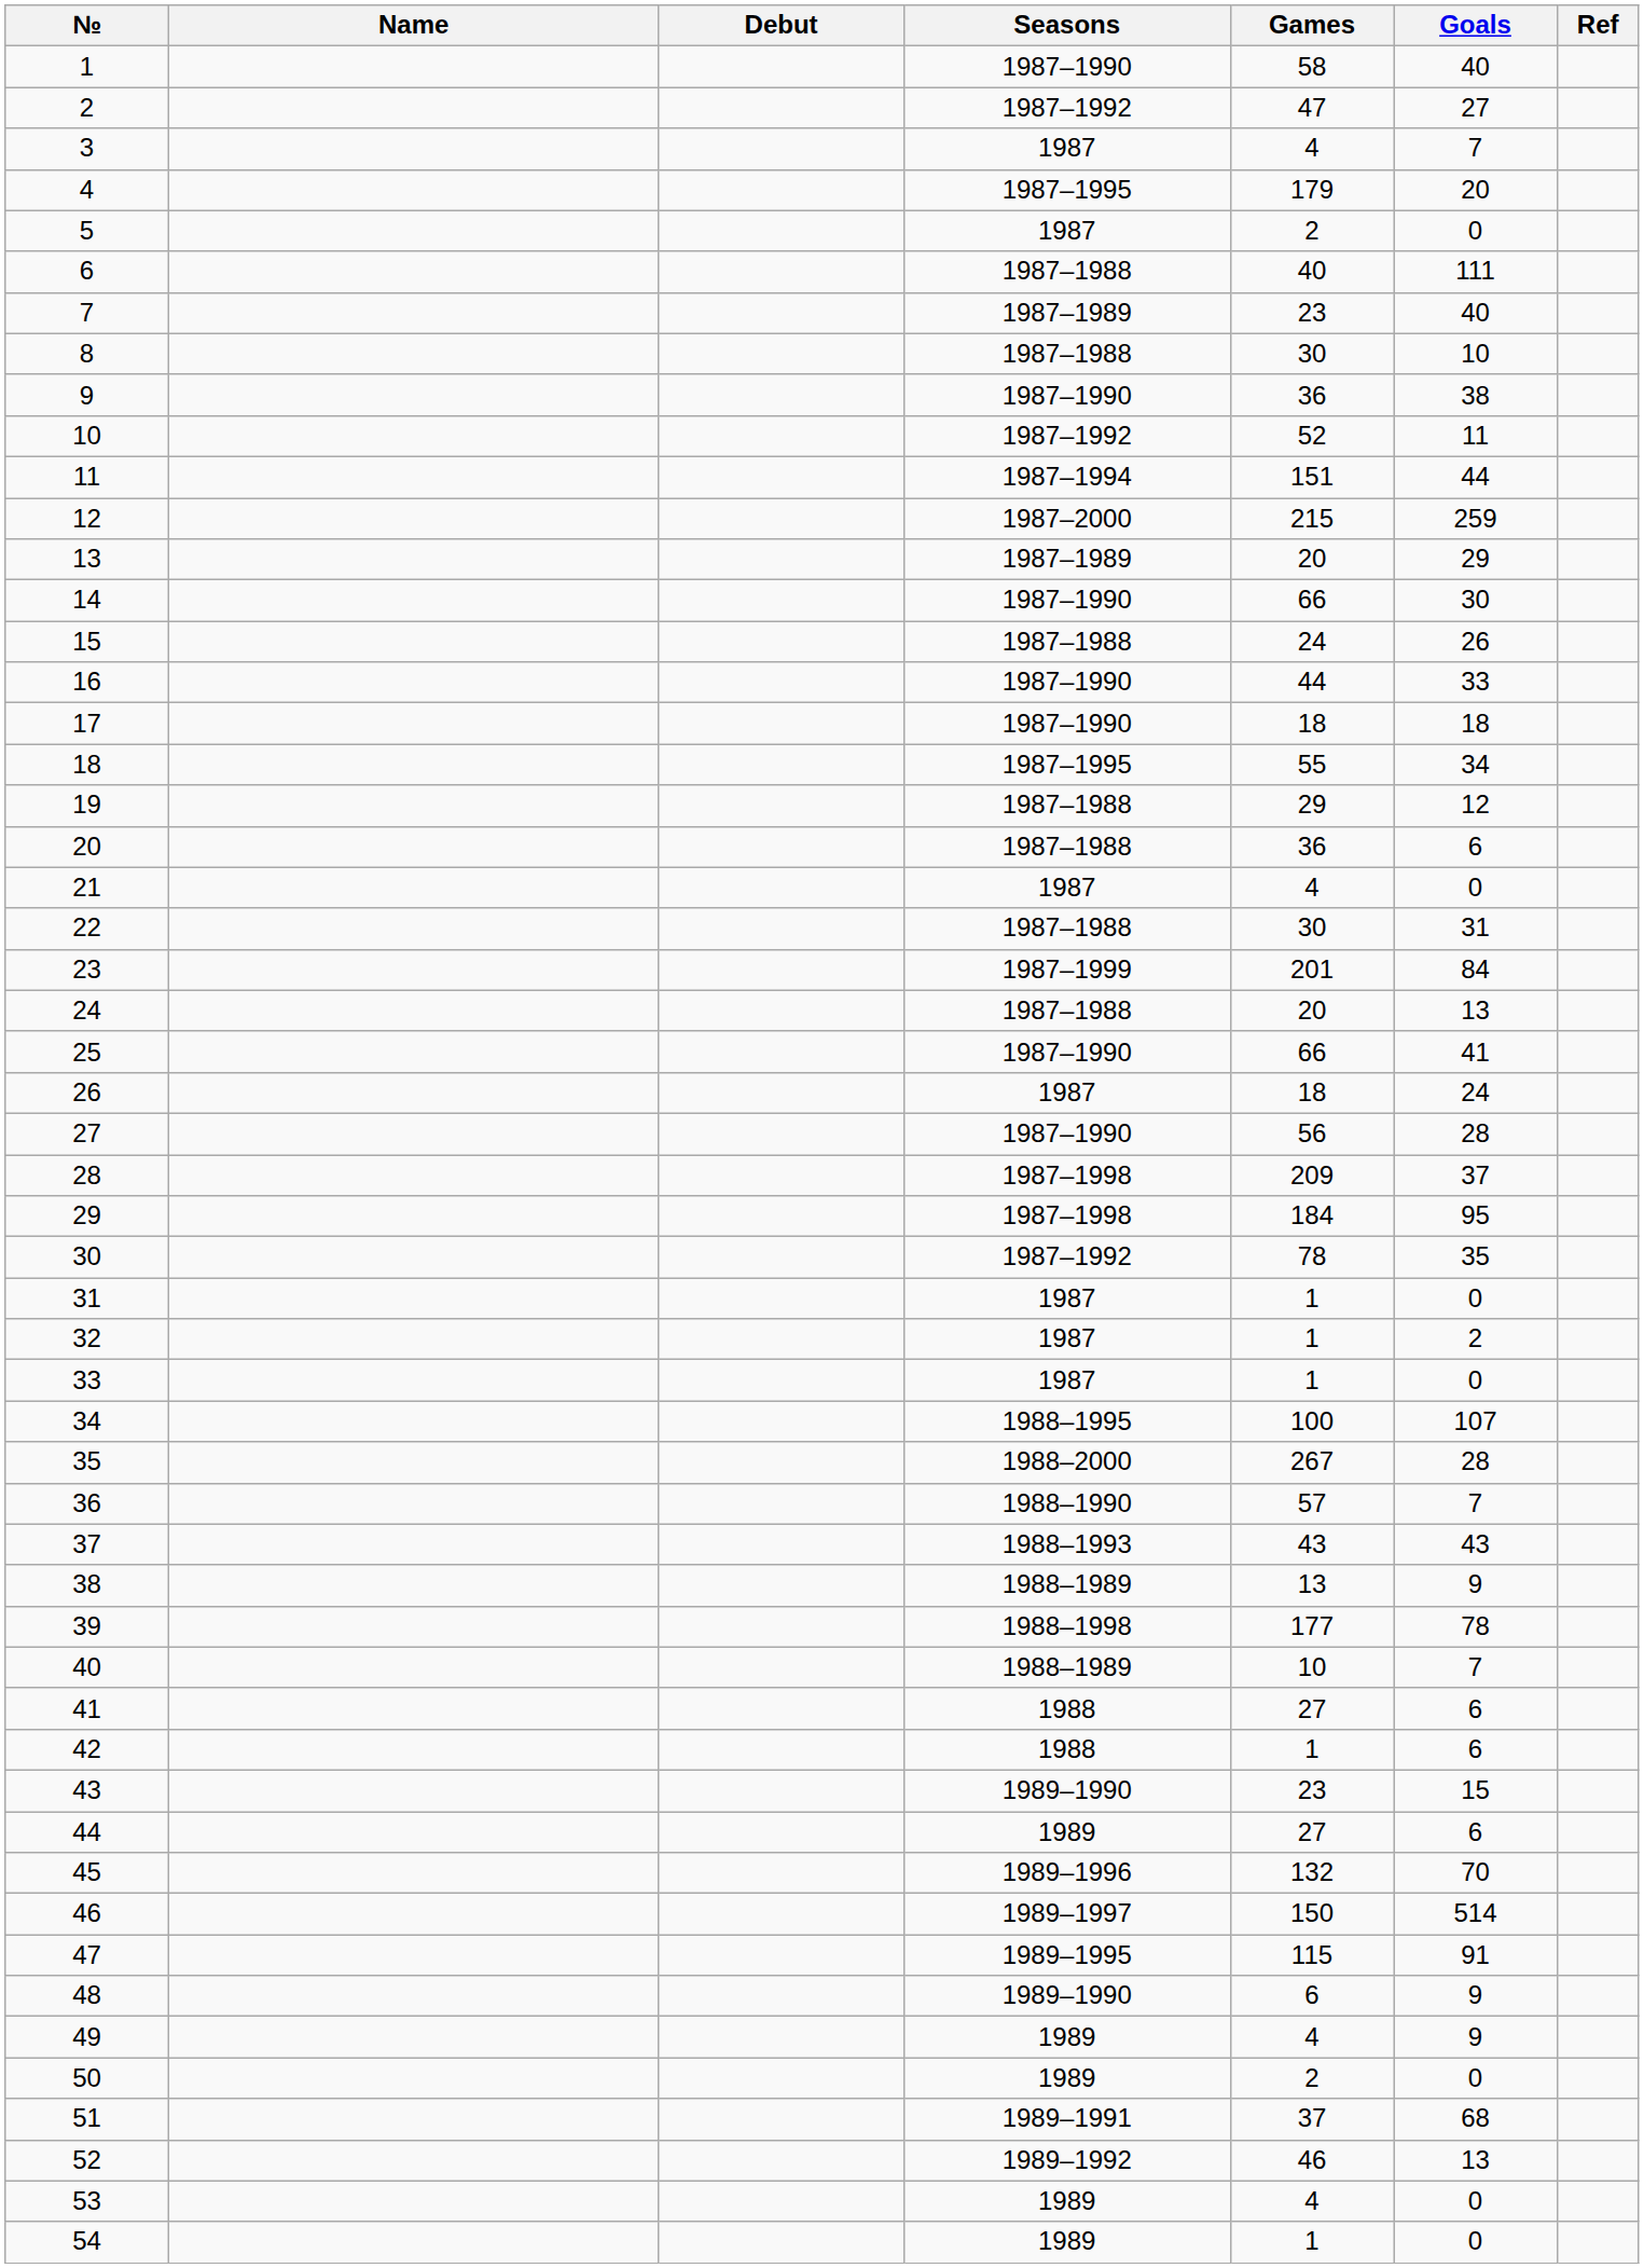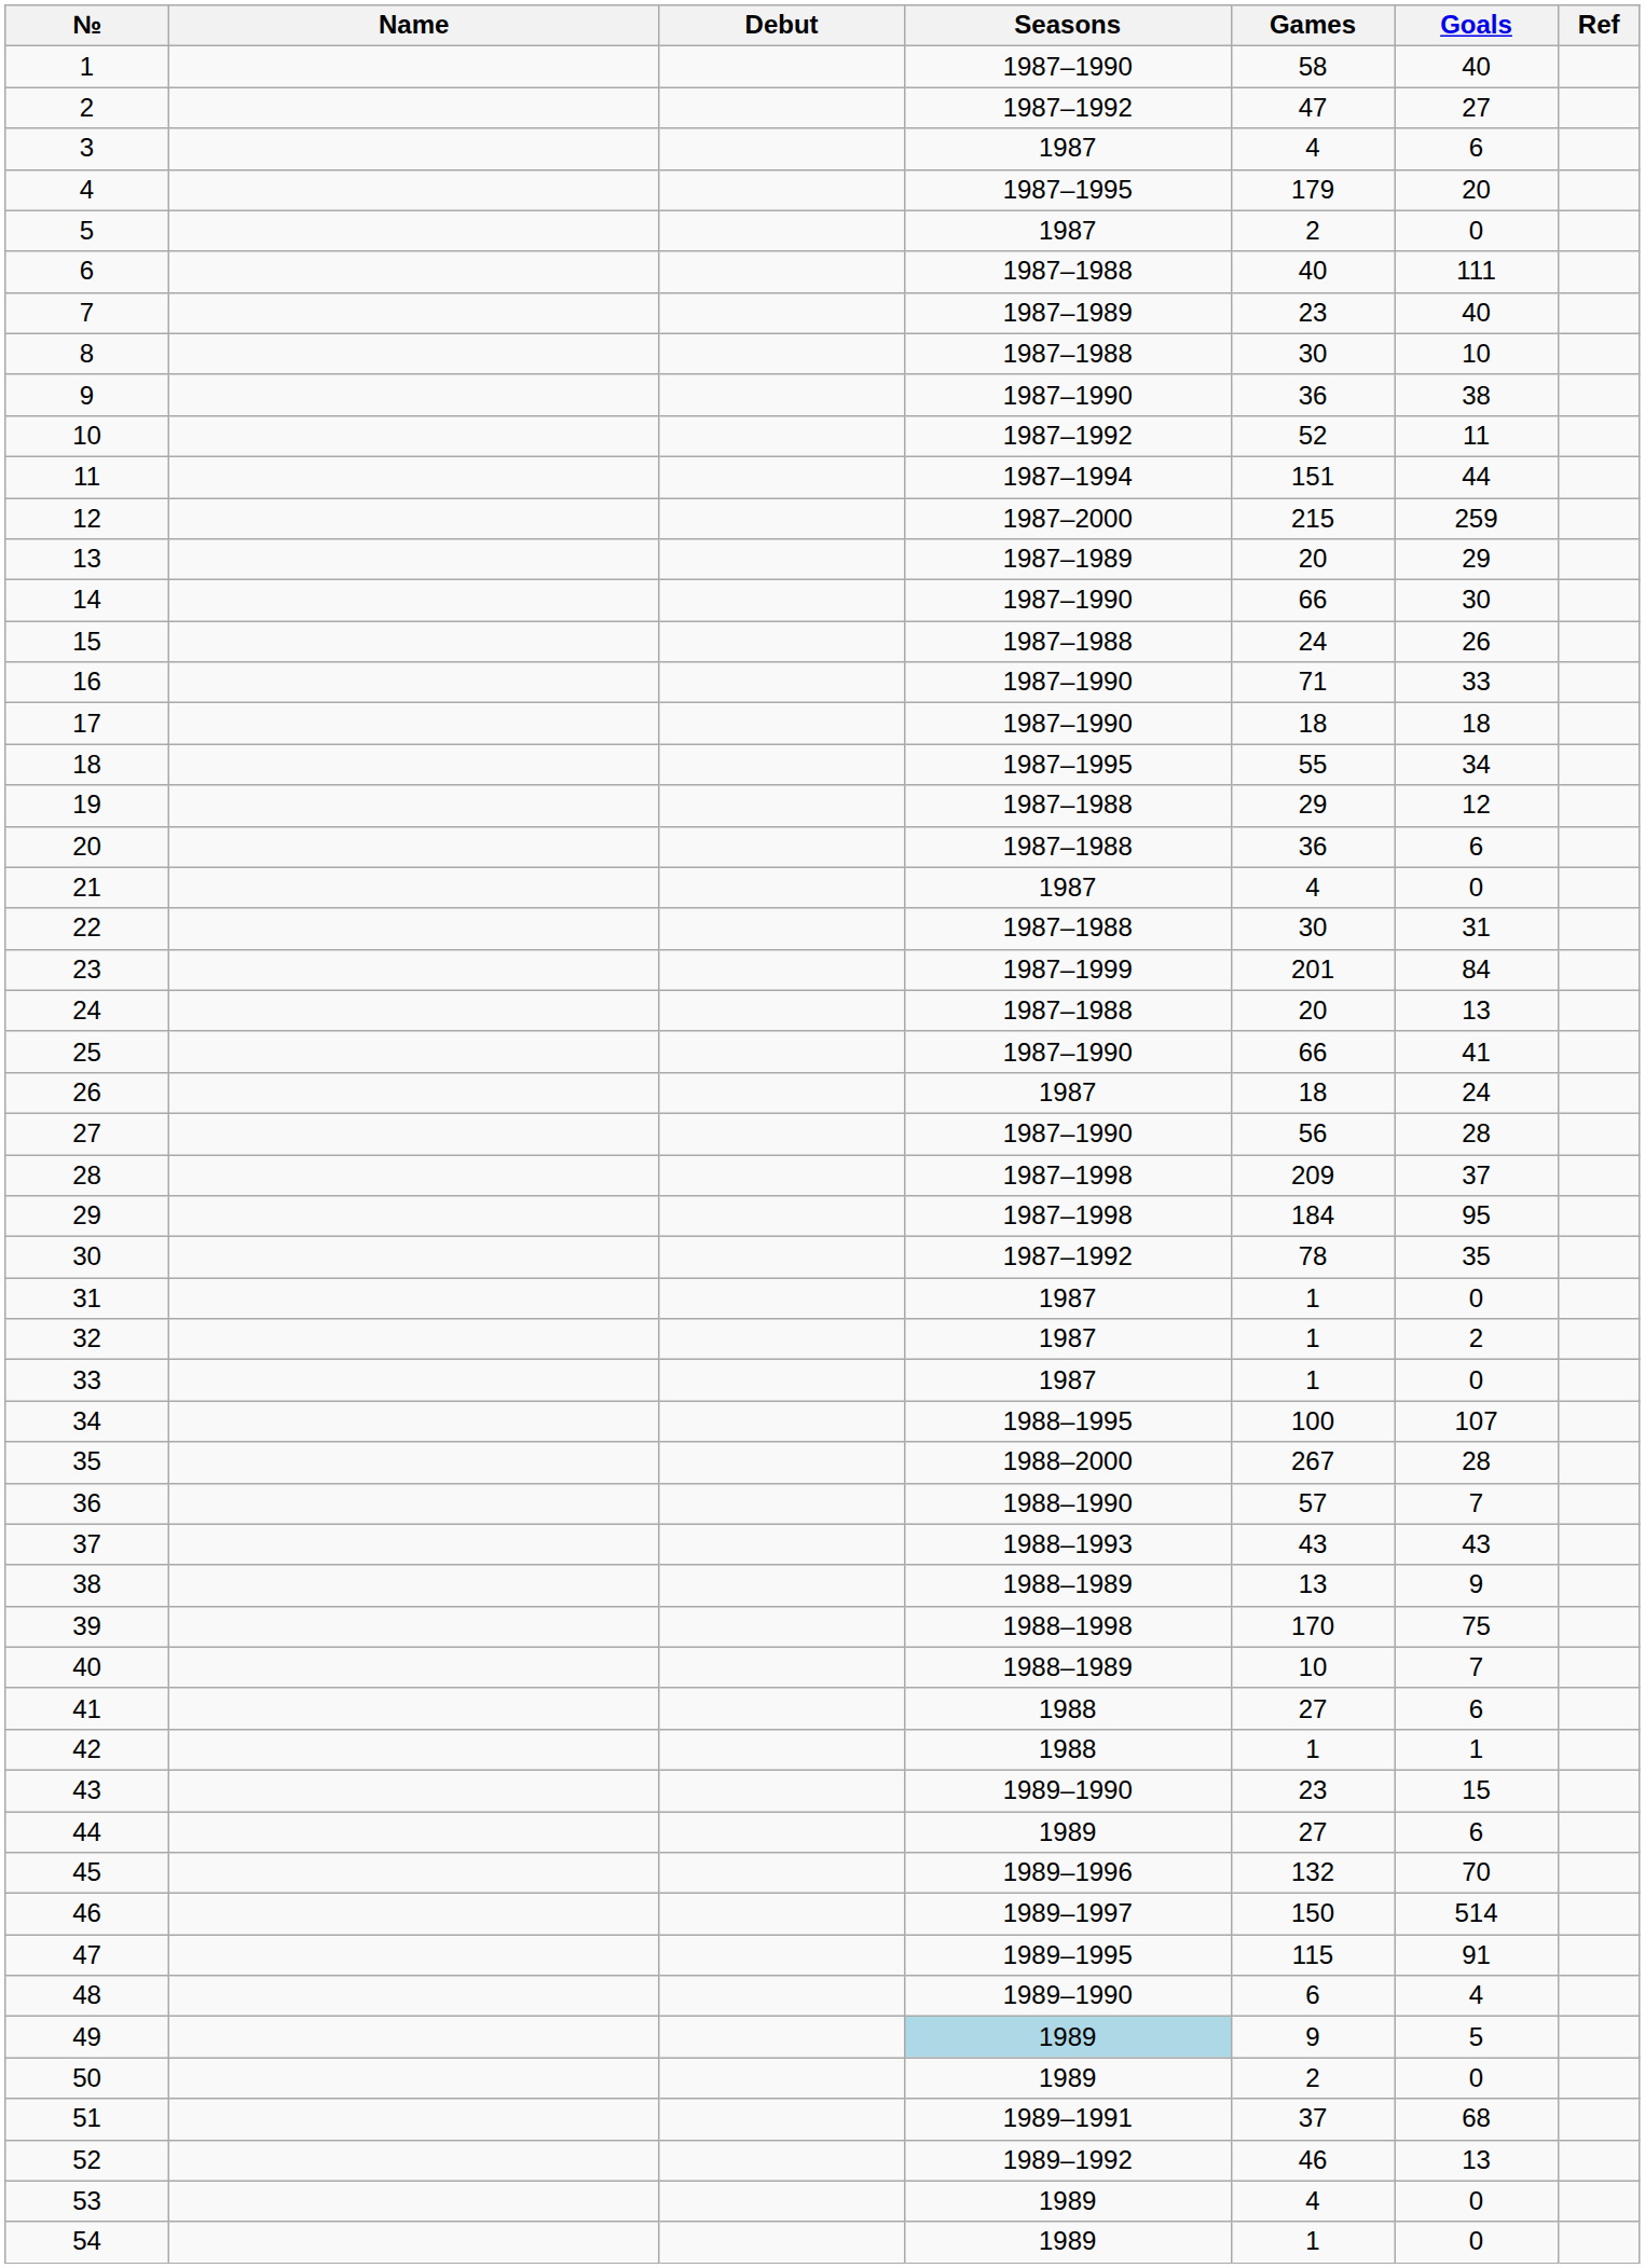 <table class="wikitable sortable" style="text-align:center; width:80%;">
 <tr>
 <th style="width=10%">№</th>
 <th style="width:30%">Name</th>
 <th style="width:15%">Debut</th>
 <th style="width:20%">Seasons</th>
 <th style="width:10%">Games</th>
 <th style="width:10%"><a href='#'>Goals</a></th>
 <th class="unsortable" style="width:5%">Ref</th>
 </tr>
 <tr>
 <td>1</td>
 <td align=left></td>
 <td></td>
 <td>1987–1990</td>
 <td>58</td>
 <td>40</td>
 <td></td>
 </tr>
 <tr>
 <td>2</td>
 <td align=left></td>
 <td></td>
 <td>1987–1992</td>
 <td>47</td>
 <td>27</td>
 <td></td>
 </tr>
 <tr>
 <td>3</td>
 <td align=left></td>
 <td></td>
 <td>1987</td>
 <td>4</td>
-<td>7</td>
+<td>6</td>
 <td></td>
 </tr>
 <tr>
 <td>4</td>
 <td align=left></td>
 <td></td>
 <td>1987–1995</td>
 <td>179</td>
 <td>20</td>
 <td></td>
 </tr>
 <tr>
 <td>5</td>
 <td align=left></td>
 <td></td>
 <td>1987</td>
 <td>2</td>
 <td>0</td>
 <td></td>
 </tr>
 <tr>
 <td>6</td>
 <td align=left></td>
 <td></td>
 <td>1987–1988</td>
 <td>40</td>
 <td>111</td>
 <td></td>
 </tr>
 <tr>
 <td>7</td>
 <td align=left></td>
 <td></td>
 <td>1987–1989</td>
 <td>23</td>
 <td>40</td>
 <td></td>
 </tr>
 <tr>
 <td>8</td>
 <td align=left></td>
 <td></td>
 <td>1987–1988</td>
 <td>30</td>
 <td>10</td>
 <td></td>
 </tr>
 <tr>
 <td>9</td>
 <td align=left></td>
 <td></td>
 <td>1987–1990</td>
 <td>36</td>
 <td>38</td>
 <td></td>
 </tr>
 <tr>
 <td>10</td>
 <td align=left></td>
 <td></td>
 <td>1987–1992</td>
 <td>52</td>
 <td>11</td>
 <td></td>
 </tr>
 <tr>
 <td>11</td>
 <td align=left></td>
 <td></td>
 <td>1987–1994</td>
 <td>151</td>
 <td>44</td>
 <td></td>
 </tr>
 <tr>
 <td>12</td>
 <td align=left></td>
 <td></td>
 <td>1987–2000</td>
 <td>215</td>
 <td>259</td>
 <td></td>
 </tr>
 <tr>
 <td>13</td>
 <td align=left></td>
 <td></td>
 <td>1987–1989</td>
 <td>20</td>
 <td>29</td>
 <td></td>
 </tr>
 <tr>
 <td>14</td>
 <td align=left></td>
 <td></td>
 <td>1987–1990</td>
 <td>66</td>
 <td>30</td>
 <td></td>
 </tr>
 <tr>
 <td>15</td>
 <td align=left></td>
 <td></td>
 <td>1987–1988</td>
 <td>24</td>
 <td>26</td>
 <td></td>
 </tr>
 <tr>
 <td>16</td>
 <td align=left></td>
 <td></td>
 <td>1987–1990</td>
-<td>44</td>
+<td>71</td>
 <td>33</td>
 <td></td>
 </tr>
 <tr>
 <td>17</td>
 <td align=left></td>
 <td></td>
 <td>1987–1990</td>
 <td>18</td>
 <td>18</td>
 <td></td>
 </tr>
 <tr>
 <td>18</td>
 <td align=left></td>
 <td></td>
 <td>1987–1995</td>
 <td>55</td>
 <td>34</td>
 <td></td>
 </tr>
 <tr>
 <td>19</td>
 <td align=left></td>
 <td></td>
 <td>1987–1988</td>
 <td>29</td>
 <td>12</td>
 <td></td>
 </tr>
 <tr>
 <td>20</td>
 <td align=left></td>
 <td></td>
 <td>1987–1988</td>
 <td>36</td>
 <td>6</td>
 <td></td>
 </tr>
 <tr>
 <td>21</td>
 <td align=left></td>
 <td></td>
 <td>1987</td>
 <td>4</td>
 <td>0</td>
 <td></td>
 </tr>
 <tr>
 <td>22</td>
 <td align=left></td>
 <td></td>
 <td>1987–1988</td>
 <td>30</td>
 <td>31</td>
 <td></td>
 </tr>
 <tr>
 <td>23</td>
 <td align=left></td>
 <td></td>
 <td>1987–1999</td>
 <td>201</td>
 <td>84</td>
 <td></td>
 </tr>
 <tr>
 <td>24</td>
 <td align=left></td>
 <td></td>
 <td>1987–1988</td>
 <td>20</td>
 <td>13</td>
 <td></td>
 </tr>
 <tr>
 <td>25</td>
 <td align=left></td>
 <td></td>
 <td>1987–1990</td>
 <td>66</td>
 <td>41</td>
 <td></td>
 </tr>
 <tr>
 <td>26</td>
 <td align=left></td>
 <td></td>
 <td>1987</td>
 <td>18</td>
 <td>24</td>
 <td></td>
 </tr>
 <tr>
 <td>27</td>
 <td align=left></td>
 <td></td>
 <td>1987–1990</td>
 <td>56</td>
 <td>28</td>
 <td></td>
 </tr>
 <tr>
 <td>28</td>
 <td align=left></td>
 <td></td>
 <td>1987–1998</td>
 <td>209</td>
 <td>37</td>
 <td></td>
 </tr>
 <tr>
 <td>29</td>
 <td align=left></td>
 <td></td>
 <td>1987–1998</td>
 <td>184</td>
 <td>95</td>
 <td></td>
 </tr>
 <tr>
 <td>30</td>
 <td align=left></td>
 <td></td>
 <td>1987–1992</td>
 <td>78</td>
 <td>35</td>
 <td></td>
 </tr>
 <tr>
 <td>31</td>
 <td align=left></td>
 <td></td>
 <td>1987</td>
 <td>1</td>
 <td>0</td>
 <td></td>
 </tr>
 <tr>
 <td>32</td>
 <td align=left></td>
 <td></td>
 <td>1987</td>
 <td>1</td>
 <td>2</td>
 <td></td>
 </tr>
 <tr>
 <td>33</td>
 <td align=left></td>
 <td></td>
 <td>1987</td>
 <td>1</td>
 <td>0</td>
 <td></td>
 </tr>
 <tr>
 <td>34</td>
 <td align=left></td>
 <td></td>
 <td>1988–1995</td>
 <td>100</td>
 <td>107</td>
 <td></td>
 </tr>
 <tr>
 <td>35</td>
 <td align=left></td>
 <td></td>
 <td>1988–2000</td>
 <td>267</td>
 <td>28</td>
 <td></td>
 </tr>
 <tr>
 <td>36</td>
 <td align=left></td>
 <td></td>
 <td>1988–1990</td>
 <td>57</td>
 <td>7</td>
 <td></td>
 </tr>
 <tr>
 <td>37</td>
 <td align=left></td>
 <td></td>
 <td>1988–1993</td>
 <td>43</td>
 <td>43</td>
 <td></td>
 </tr>
 <tr>
 <td>38</td>
 <td align=left></td>
 <td></td>
 <td>1988–1989</td>
 <td>13</td>
 <td>9</td>
 <td></td>
 </tr>
 <tr>
 <td>39</td>
 <td align=left></td>
 <td></td>
 <td>1988–1998</td>
-<td>177</td>
-<td>78</td>
+<td>170</td>
+<td>75</td>
 <td></td>
 </tr>
 <tr>
 <td>40</td>
 <td align=left></td>
 <td></td>
 <td>1988–1989</td>
 <td>10</td>
 <td>7</td>
 <td></td>
 </tr>
 <tr>
 <td>41</td>
 <td align=left></td>
 <td></td>
 <td>1988</td>
 <td>27</td>
 <td>6</td>
 <td></td>
 </tr>
 <tr>
 <td>42</td>
 <td align=left></td>
 <td></td>
 <td>1988</td>
 <td>1</td>
-<td>6</td>
+<td>1</td>
 <td></td>
 </tr>
 <tr>
 <td>43</td>
 <td align=left></td>
 <td></td>
 <td>1989–1990</td>
 <td>23</td>
 <td>15</td>
 <td></td>
 </tr>
 <tr>
 <td>44</td>
 <td align=left></td>
 <td></td>
 <td>1989</td>
 <td>27</td>
 <td>6</td>
 <td></td>
 </tr>
 <tr>
 <td>45</td>
 <td align=left></td>
 <td></td>
 <td>1989–1996</td>
 <td>132</td>
 <td>70</td>
 <td></td>
 </tr>
 <tr>
 <td>46</td>
 <td align=left></td>
 <td></td>
 <td>1989–1997</td>
 <td>150</td>
 <td>514</td>
 <td></td>
 </tr>
 <tr>
 <td>47</td>
 <td align=left></td>
 <td></td>
 <td>1989–1995</td>
 <td>115</td>
 <td>91</td>
 <td></td>
 </tr>
 <tr>
 <td>48</td>
 <td align=left></td>
 <td></td>
 <td>1989–1990</td>
 <td>6</td>
-<td>9</td>
+<td>4</td>
 <td></td>
 </tr>
 <tr>
 <td>49</td>
 <td align=left></td>
 <td></td>
-<td>1989</td>
-<td>4</td>
+<td style="background: lightblue;">1989</td>
 <td>9</td>
+<td>5</td>
 <td></td>
 </tr>
 <tr>
 <td>50</td>
 <td align=left></td>
 <td></td>
 <td>1989</td>
 <td>2</td>
 <td>0</td>
 <td></td>
 </tr>
 <tr>
 <td>51</td>
 <td align=left></td>
 <td></td>
 <td>1989–1991</td>
 <td>37</td>
 <td>68</td>
 <td></td>
 </tr>
 <tr>
 <td>52</td>
 <td align=left></td>
 <td></td>
 <td>1989–1992</td>
 <td>46</td>
 <td>13</td>
 <td></td>
 </tr>
 <tr>
 <td>53</td>
 <td align=left></td>
 <td></td>
 <td>1989</td>
 <td>4</td>
 <td>0</td>
 <td></td>
 </tr>
 <tr>
 <td>54</td>
 <td align=left></td>
 <td></td>
 <td>1989</td>
 <td>1</td>
 <td>0</td>
 <td></td>
 </tr>
 </table>
